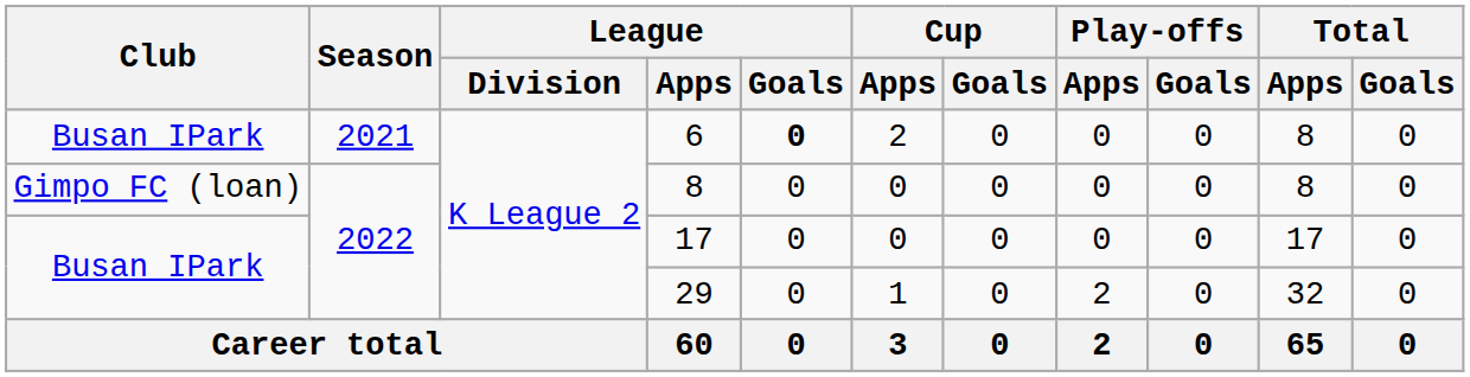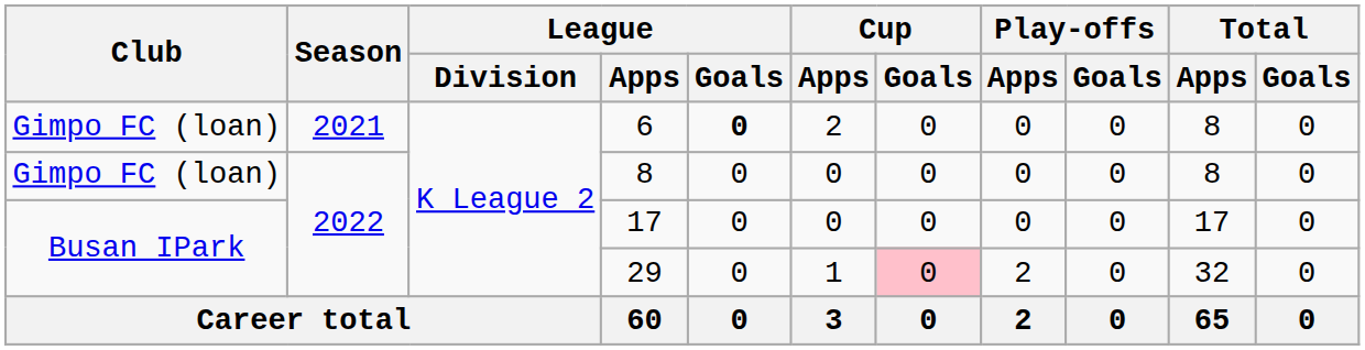 <table class="wikitable" style="text-align: center">
 <tr>
 <th rowspan="2">Club</th>
 <th rowspan="2">Season</th>
 <th colspan="3">League</th>
 <th colspan="2">Cup</th>
 <th colspan="2">Play-offs</th>
 <th colspan="2">Total</th>
 </tr>
 <tr>
 <th>Division</th>
 <th>Apps</th>
 <th>Goals</th>
 <th>Apps</th>
 <th>Goals</th>
 <th>Apps</th>
 <th>Goals</th>
 <th>Apps</th>
 <th>Goals</th>
 </tr>
 <tr>
-<td rowspan="1"><a href='#'>Busan IPark</a></td>
+<td rowspan="1"><a href='#'>Gimpo FC</a> (loan)</td>
 <td><a href='#'>2021</a></td>
 <td rowspan="4"><a href='#'>K League 2</a></td>
 <td>6</td>
 <td><strong>0</strong></td>
 <td>2</td>
 <td>0</td>
 <td>0</td>
 <td>0</td>
 <td>8</td>
 <td>0</td>
 </tr>
 <tr>
 <td rowspan="1"><a href='#'>Gimpo FC</a> (loan)</td>
 <td rowspan="3"><a href='#'>2022</a></td>
 <td>8</td>
 <td>0</td>
 <td>0</td>
 <td>0</td>
 <td>0</td>
 <td>0</td>
 <td>8</td>
 <td>0</td>
 </tr>
 <tr>
 <td rowspan="2"><a href='#'>Busan IPark</a></td>
 <td>17</td>
 <td>0</td>
 <td>0</td>
 <td>0</td>
 <td>0</td>
 <td>0</td>
 <td>17</td>
 <td>0</td>
 </tr>
 <tr>
 <td>29</td>
 <td>0</td>
 <td>1</td>
-<td>0</td>
+<td style="background: pink;">0</td>
 <td>2</td>
 <td>0</td>
 <td>32</td>
 <td>0</td>
 </tr>
 <tr>
 <th colspan=3>Career total</th>
 <th>60</th>
 <th>0</th>
 <th>3</th>
 <th>0</th>
 <th>2</th>
 <th>0</th>
 <th>65</th>
 <th>0</th>
 </tr>
 </table>
